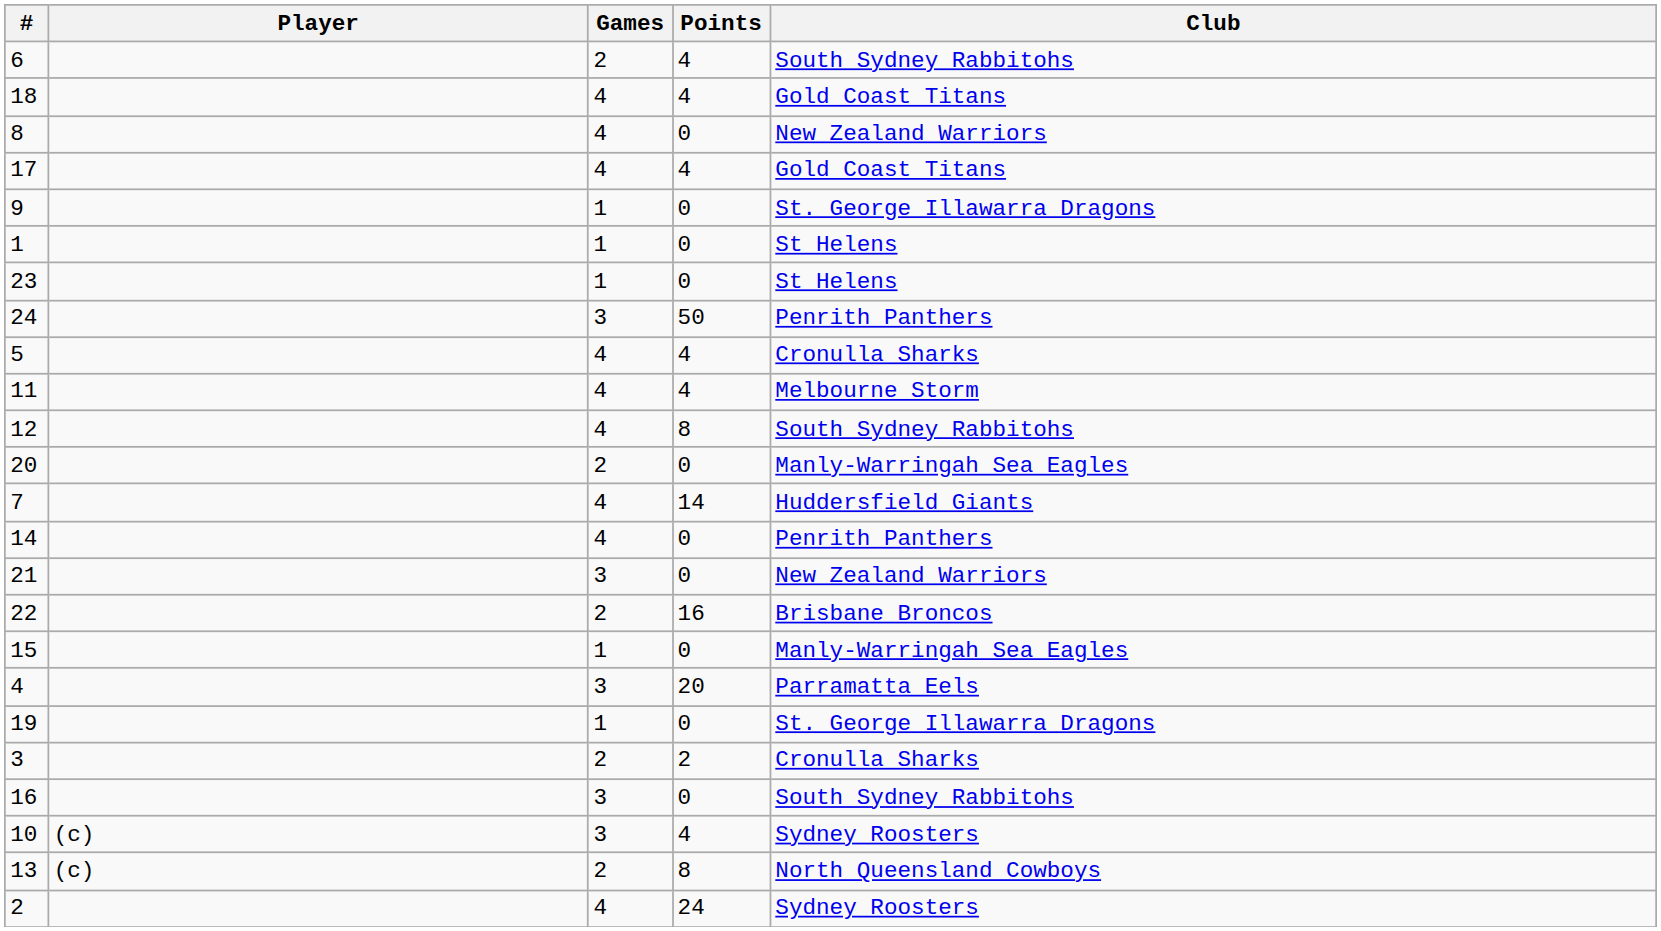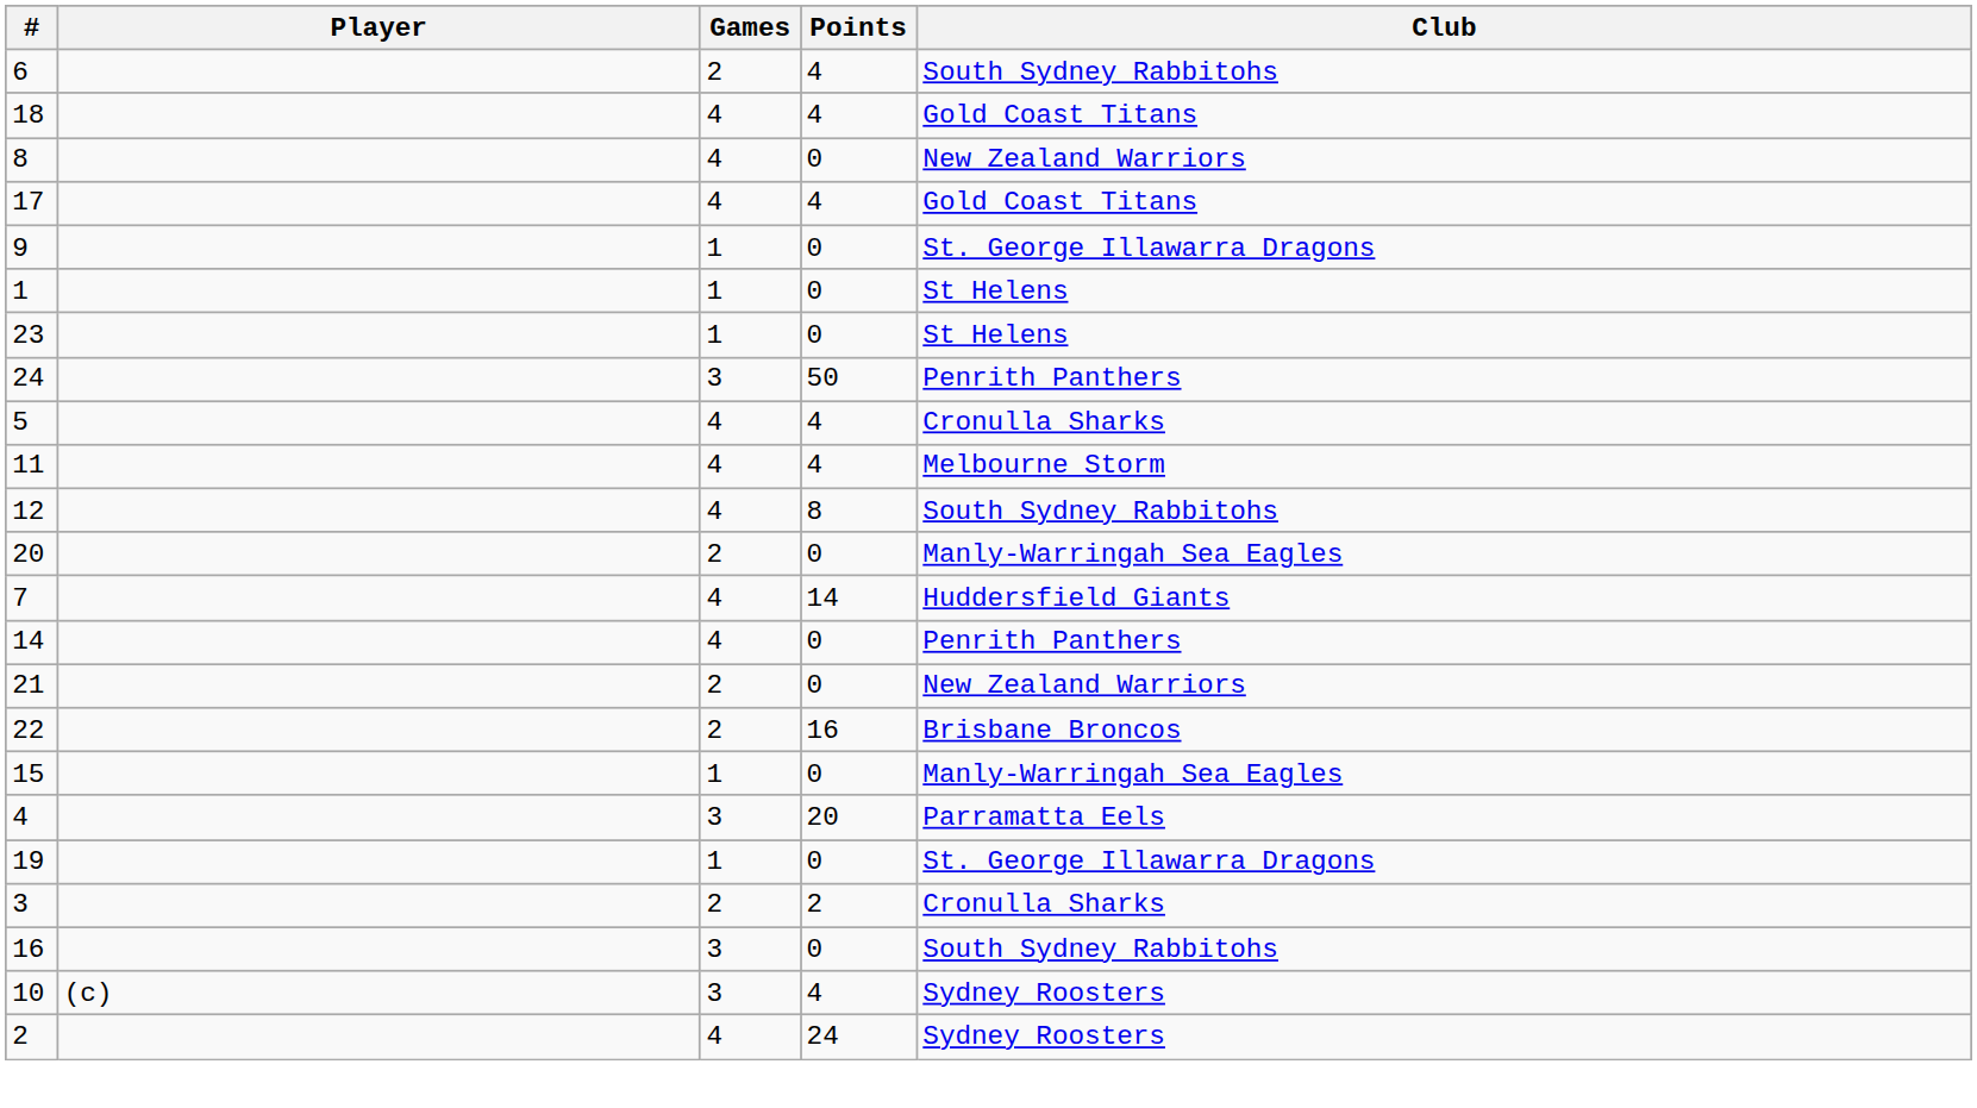 <table class="wikitable sortable" style="width:60%;text-align:left">
 <tr>
 <th width=2%>#</th>
 <th width=28%>Player</th>
 <th width=2%>Games</th>
 <th width=2%>Points</th>
 <th width=46%>Club</th>
 </tr>
 <tr>
 <td>6</td>
 <td></td>
 <td>2</td>
 <td>4</td>
 <td> <a href='#'>South Sydney Rabbitohs</a></td>
 </tr>
 <tr>
 <td>18</td>
 <td></td>
 <td>4</td>
 <td>4</td>
 <td> <a href='#'>Gold Coast Titans</a></td>
 </tr>
 <tr>
 <td>8</td>
 <td></td>
 <td>4</td>
 <td>0</td>
 <td> <a href='#'>New Zealand Warriors</a></td>
 </tr>
 <tr>
 <td>17</td>
 <td></td>
 <td>4</td>
 <td>4</td>
 <td> <a href='#'>Gold Coast Titans</a></td>
 </tr>
 <tr>
 <td>9</td>
 <td></td>
 <td>1</td>
 <td>0</td>
 <td> <a href='#'>St. George Illawarra Dragons</a></td>
 </tr>
 <tr>
 <td>1</td>
 <td></td>
 <td>1</td>
 <td>0</td>
 <td> <a href='#'>St Helens</a></td>
 </tr>
 <tr>
 <td>23</td>
 <td></td>
 <td>1</td>
 <td>0</td>
 <td> <a href='#'>St Helens</a></td>
 </tr>
 <tr>
 <td>24</td>
 <td></td>
 <td>3</td>
 <td>50</td>
 <td> <a href='#'>Penrith Panthers</a></td>
 </tr>
 <tr>
 <td>5</td>
 <td></td>
 <td>4</td>
 <td>4</td>
 <td> <a href='#'>Cronulla Sharks</a></td>
 </tr>
 <tr>
 <td>11</td>
 <td></td>
 <td>4</td>
 <td>4</td>
 <td> <a href='#'>Melbourne Storm</a></td>
 </tr>
 <tr>
 <td>12</td>
 <td></td>
 <td>4</td>
 <td>8</td>
 <td> <a href='#'>South Sydney Rabbitohs</a></td>
 </tr>
 <tr>
 <td>20</td>
 <td></td>
 <td>2</td>
 <td>0</td>
 <td> <a href='#'>Manly-Warringah Sea Eagles</a></td>
 </tr>
 <tr>
 <td>7</td>
 <td></td>
 <td>4</td>
 <td>14</td>
 <td> <a href='#'>Huddersfield Giants</a></td>
 </tr>
 <tr>
 <td>14</td>
 <td></td>
 <td>4</td>
 <td>0</td>
 <td> <a href='#'>Penrith Panthers</a></td>
 </tr>
 <tr>
 <td>21</td>
 <td></td>
-<td>3</td>
+<td>2</td>
 <td>0</td>
 <td> <a href='#'>New Zealand Warriors</a></td>
 </tr>
 <tr>
 <td>22</td>
 <td></td>
 <td>2</td>
 <td>16</td>
 <td> <a href='#'>Brisbane Broncos</a></td>
 </tr>
 <tr>
 <td>15</td>
 <td></td>
 <td>1</td>
 <td>0</td>
 <td> <a href='#'>Manly-Warringah Sea Eagles</a></td>
 </tr>
 <tr>
 <td>4</td>
 <td></td>
 <td>3</td>
 <td>20</td>
 <td> <a href='#'>Parramatta Eels</a></td>
 </tr>
 <tr>
 <td>19</td>
 <td></td>
 <td>1</td>
 <td>0</td>
 <td> <a href='#'>St. George Illawarra Dragons</a></td>
 </tr>
 <tr>
 <td>3</td>
 <td></td>
 <td>2</td>
 <td>2</td>
 <td> <a href='#'>Cronulla Sharks</a></td>
 </tr>
 <tr>
 <td>16</td>
 <td></td>
 <td>3</td>
 <td>0</td>
 <td> <a href='#'>South Sydney Rabbitohs</a></td>
 </tr>
 <tr>
 <td>10</td>
 <td> (c)</td>
 <td>3</td>
 <td>4</td>
 <td> <a href='#'>Sydney Roosters</a></td>
 </tr>
 <tr>
-<td>13</td>
-<td> (c)</td>
-<td>2</td>
-<td>8</td>
-<td> <a href='#'>North Queensland Cowboys</a></td>
-</tr>
-<tr>
 <td>2</td>
 <td></td>
 <td>4</td>
 <td>24</td>
 <td> <a href='#'>Sydney Roosters</a></td>
 </tr>
 </table>
